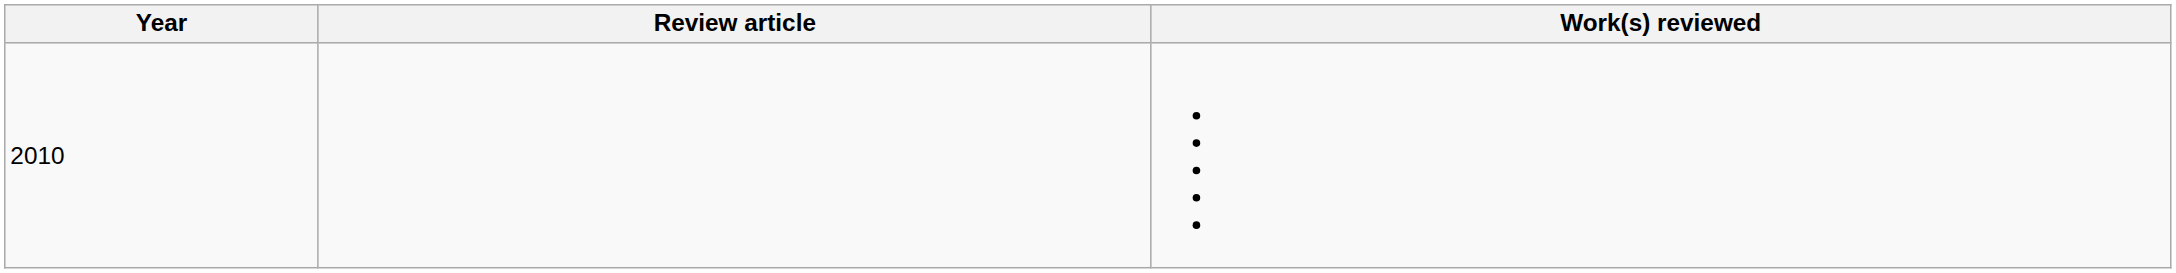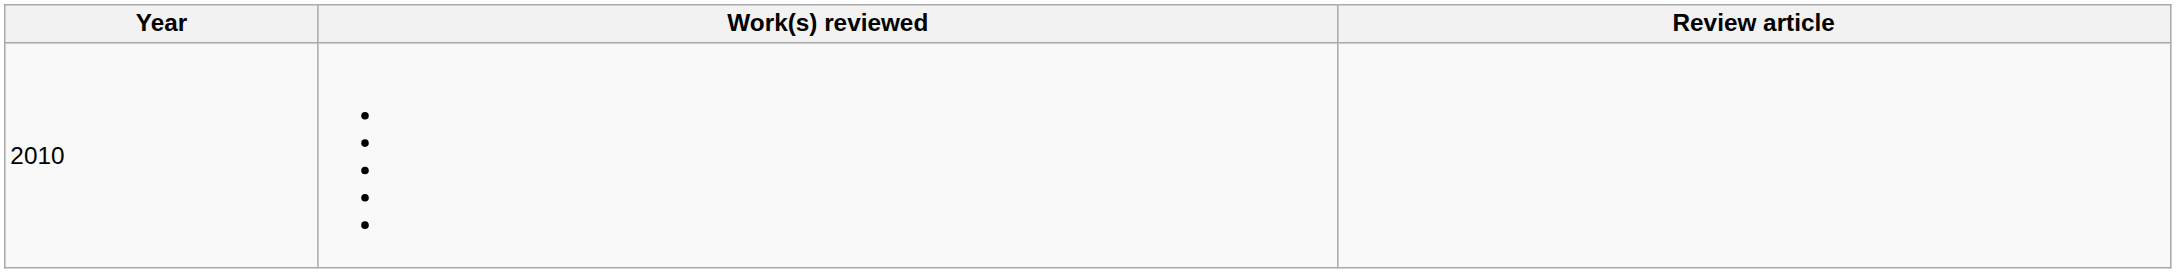 <table class='wikitable sortable' width='90%'>
 <tr>
 <th>Year</th>
+<th class='unsortable'>Work(s) reviewed</th>
 <th class='unsortable'>Review article</th>
-<th class='unsortable'>Work(s) reviewed</th>
 </tr>
 <tr>
 <td>2010</td>
+<td><br><ul><li></li><li></li><li></li><li></li><li></li></ul></td>
 <td></td>
-<td><br><ul><li></li><li></li><li></li><li></li><li></li></ul></td>
 </tr>
 </table>
